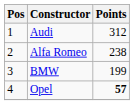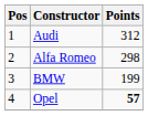 <table class="wikitable"   style="font-size:   85%;">
 <tr>
 <th>Pos</th>
 <th>Constructor</th>
 <th>Points</th>
 </tr>
 <tr>
 <td>1</td>
 <td> <a href='#'>Audi</a></td>
 <td align="right">312</td>
 </tr>
 <tr>
 <td>2</td>
 <td> <a href='#'>Alfa Romeo</a></td>
-<td align="right">238</td>
+<td align="right">298</td>
 </tr>
 <tr>
 <td>3</td>
 <td> <a href='#'>BMW</a></td>
 <td align="right">199</td>
 </tr>
 <tr>
 <td>4</td>
 <td> <a href='#'>Opel</a></td>
 <td align="right"><strong>57</strong></td>
 </tr>
 <tr>
 </tr>
 </table>
